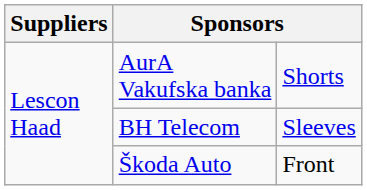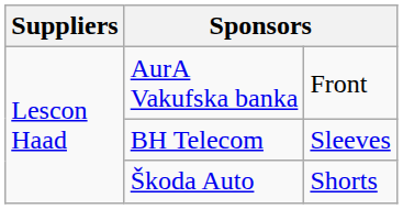 <table class="wikitable">
 <tr>
 <th>Suppliers</th>
 <th colspan=2>Sponsors</th>
 </tr>
 <tr>
 <td rowspan=3> <a href='#'>Lescon</a><br> <a href='#'>Haad</a></td>
 <td> <a href='#'>AurA</a><br> <a href='#'>Vakufska banka</a></td>
-<td><a href='#'>Shorts</a></td>
+<td>Front</td>
 </tr>
 <tr>
 <td> <a href='#'>BH Telecom</a></td>
 <td><a href='#'>Sleeves</a></td>
 </tr>
 <tr>
 <td> <a href='#'>Škoda Auto</a></td>
-<td>Front</td>
+<td><a href='#'>Shorts</a></td>
 </tr>
 </table>
